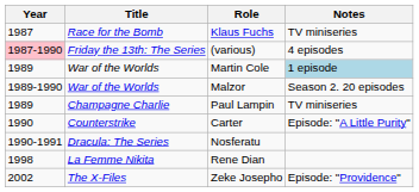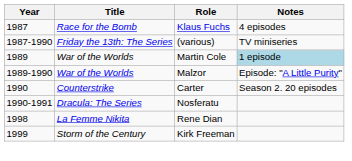 <table class="wikitable sortable">
 <tr>
 <th>Year</th>
 <th>Title</th>
 <th>Role</th>
 <th>Notes</th>
 </tr>
 <tr>
 <td>1987</td>
 <td><em><a href='#'>Race for the Bomb</a></em></td>
 <td><a href='#'>Klaus Fuchs</a></td>
-<td>TV miniseries</td>
+<td>4 episodes</td>
 </tr>
 <tr>
-<td style="background: pink;">1987-1990</td>
+<td>1987-1990</td>
 <td><em><a href='#'>Friday the 13th: The Series</a></em></td>
 <td>(various)</td>
-<td>4 episodes</td>
+<td>TV miniseries</td>
 </tr>
 <tr>
 <td>1989</td>
 <td><em>War of the Worlds</em></td>
 <td>Martin Cole</td>
 <td style="background: lightblue;">1 episode</td>
 </tr>
 <tr>
 <td>1989-1990</td>
 <td><em><a href='#'>War of the Worlds</a></em></td>
 <td>Malzor</td>
-<td>Season 2. 20 episodes</td>
-</tr>
-<tr>
-<td>1989</td>
-<td><em><a href='#'>Champagne Charlie</a></em></td>
-<td>Paul Lampin</td>
-<td>TV miniseries</td>
+<td>Episode: "<a href='#'>A Little Purity</a>"</td>
 </tr>
 <tr>
 <td>1990</td>
 <td><em><a href='#'>Counterstrike</a></em></td>
 <td>Carter</td>
-<td>Episode: "<a href='#'>A Little Purity</a>"</td>
+<td>Season 2. 20 episodes</td>
 </tr>
 <tr>
 <td>1990-1991</td>
 <td><em><a href='#'>Dracula: The Series</a></em></td>
 <td>Nosferatu</td>
 <td></td>
 </tr>
 <tr>
 <td>1998</td>
 <td><em><a href='#'>La Femme Nikita</a></em></td>
 <td>Rene Dian</td>
 <td></td>
 </tr>
 <tr>
-<td>2002</td>
-<td><em><a href='#'>The X-Files</a></em></td>
-<td>Zeke Josepho</td>
-<td>Episode: "<a href='#'>Providence</a>" </td>
+<td>1999</td>
+<td><em>Storm of the Century</em></td>
+<td>Kirk Freeman</td>
+<td></td>
 </tr>
 </table>
